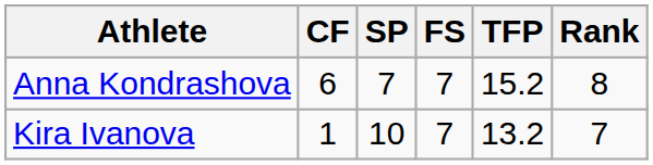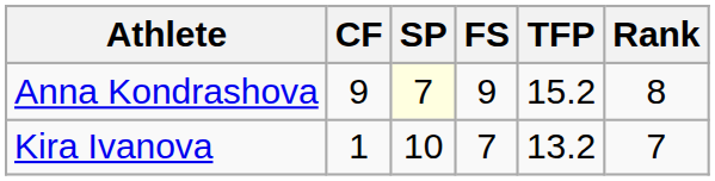 <table class="wikitable" border="1" style="font-size:90%">
 <tr>
 <th>Athlete</th>
 <th>CF</th>
 <th>SP</th>
 <th>FS</th>
 <th>TFP</th>
 <th>Rank</th>
 </tr>
 <tr align=center>
 <td align=left><a href='#'>Anna Kondrashova</a></td>
-<td>6</td>
-<td>7</td>
-<td>7</td>
+<td>9</td>
+<td style="background: lightyellow;">7</td>
+<td>9</td>
 <td>15.2</td>
 <td>8</td>
 </tr>
 <tr align=center>
 <td align=left><a href='#'>Kira Ivanova</a></td>
 <td>1</td>
 <td>10</td>
 <td>7</td>
 <td>13.2</td>
 <td>7</td>
 </tr>
 </table>
